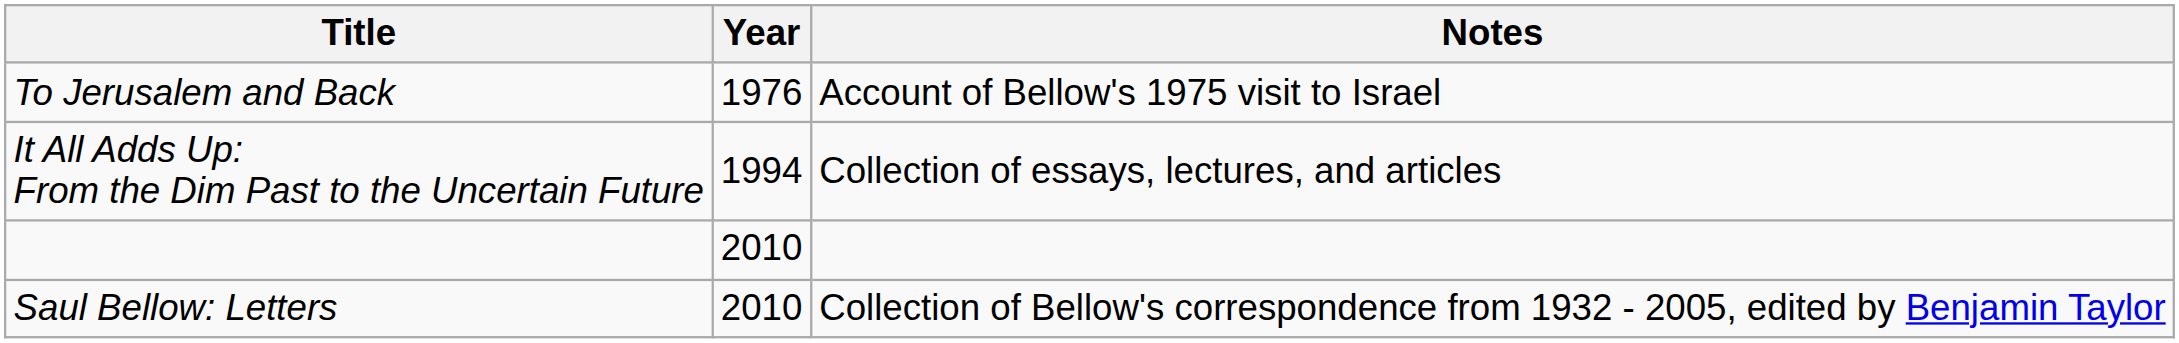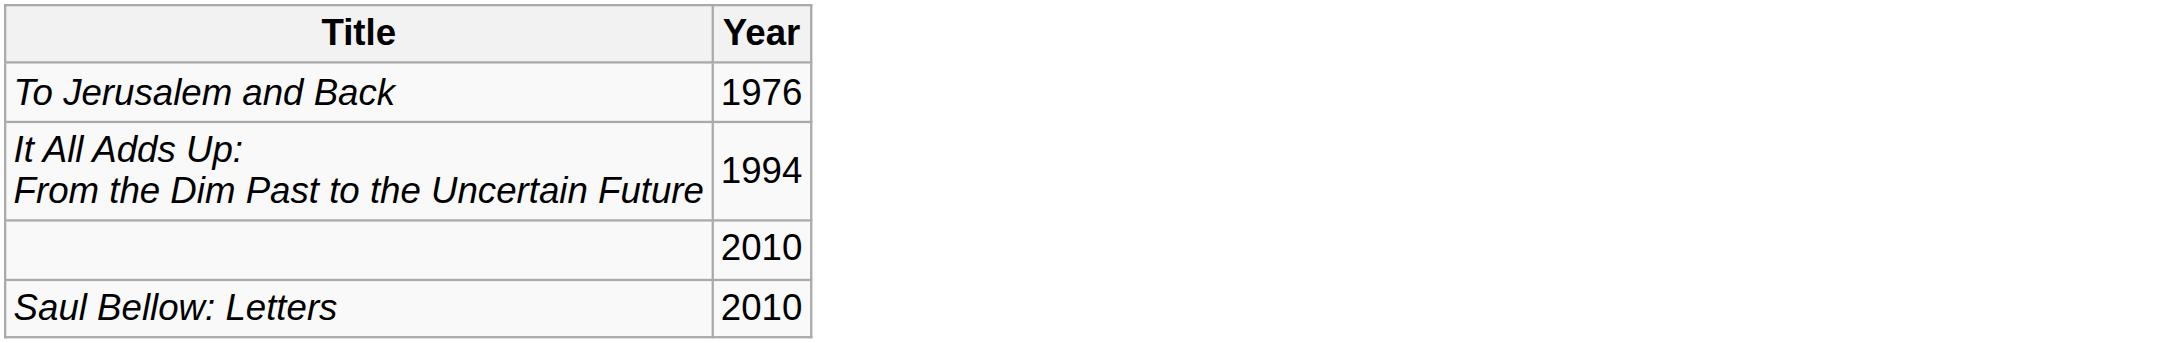 <table class="wikitable">
 <tr>
 <th>Title</th>
 <th>Year</th>
-<th>Notes</th>
 </tr>
 <tr>
 <td><em>To Jerusalem and Back</em></td>
 <td>1976</td>
-<td>Account of Bellow's 1975 visit to Israel</td>
 </tr>
 <tr>
 <td><em>It All Adds Up:<br>From the Dim Past to the Uncertain Future </em></td>
 <td>1994</td>
-<td>Collection of essays, lectures, and articles</td>
 </tr>
 <tr>
 <td></td>
 <td>2010</td>
-<td></td>
 </tr>
 <tr>
 <td><em>Saul Bellow: Letters</em></td>
 <td>2010</td>
-<td>Collection of Bellow's correspondence from 1932 - 2005, edited by <a href='#'>Benjamin Taylor</a></td>
 </tr>
 </table>
